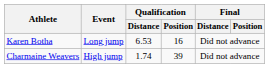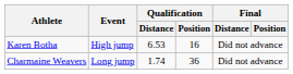 <table class=wikitable style="font-size:90%">
 <tr>
 <th rowspan="2">Athlete</th>
 <th rowspan="2">Event</th>
 <th colspan="2">Qualification</th>
 <th colspan="2">Final</th>
 </tr>
 <tr style="font-size:95%">
 <th>Distance</th>
 <th>Position</th>
 <th>Distance</th>
 <th>Position</th>
 </tr>
 <tr align=center>
 <td align=left><a href='#'>Karen Botha</a></td>
-<td align=left><a href='#'>Long jump</a></td>
+<td align=left><a href='#'>High jump</a></td>
 <td>6.53</td>
 <td>16</td>
 <td colspan=2>Did not advance</td>
 </tr>
 <tr align=center>
 <td align=left><a href='#'>Charmaine Weavers</a></td>
-<td align=left><a href='#'>High jump</a></td>
+<td align=left><a href='#'>Long jump</a></td>
 <td>1.74</td>
-<td>39</td>
+<td>36</td>
 <td colspan=2>Did not advance</td>
 </tr>
 </table>
